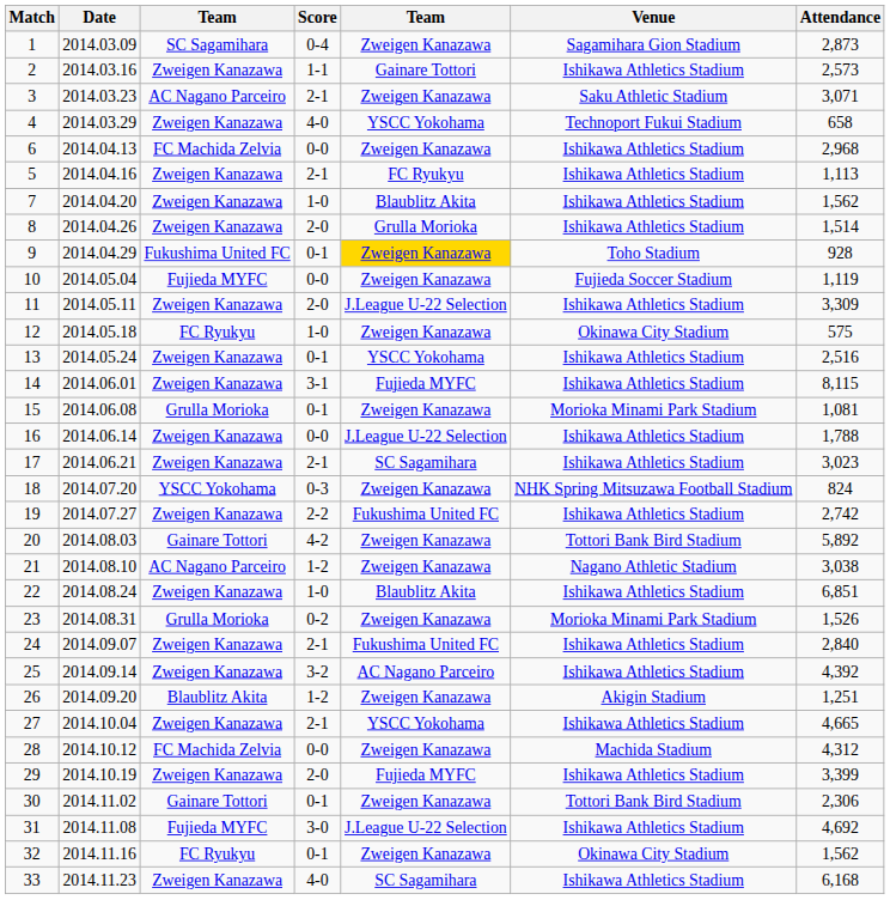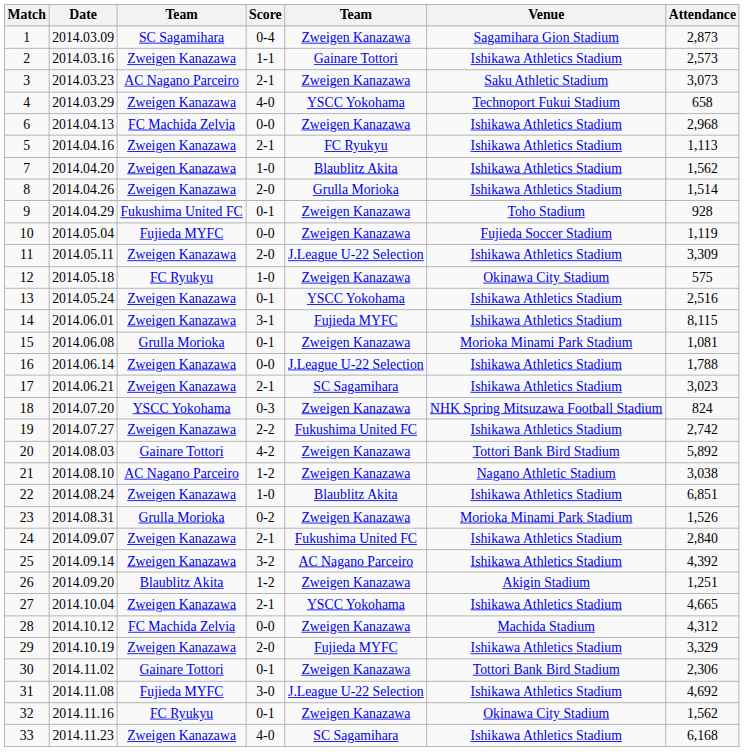 <table class="wikitable" style="text-align:center;">
 <tr>
 <th>Match</th>
 <th>Date</th>
 <th>Team</th>
 <th>Score</th>
 <th>Team</th>
 <th>Venue</th>
 <th>Attendance</th>
 </tr>
 <tr>
 <td>1</td>
 <td>2014.03.09</td>
 <td><a href='#'>SC Sagamihara</a></td>
 <td>0-4</td>
 <td><a href='#'>Zweigen Kanazawa</a></td>
 <td><a href='#'>Sagamihara Gion Stadium</a></td>
 <td>2,873</td>
 </tr>
 <tr>
 <td>2</td>
 <td>2014.03.16</td>
 <td><a href='#'>Zweigen Kanazawa</a></td>
 <td>1-1</td>
 <td><a href='#'>Gainare Tottori</a></td>
 <td><a href='#'>Ishikawa Athletics Stadium</a></td>
 <td>2,573</td>
 </tr>
 <tr>
 <td>3</td>
 <td>2014.03.23</td>
 <td><a href='#'>AC Nagano Parceiro</a></td>
 <td>2-1</td>
 <td><a href='#'>Zweigen Kanazawa</a></td>
 <td><a href='#'>Saku Athletic Stadium</a></td>
-<td>3,071</td>
+<td>3,073</td>
 </tr>
 <tr>
 <td>4</td>
 <td>2014.03.29</td>
 <td><a href='#'>Zweigen Kanazawa</a></td>
 <td>4-0</td>
 <td><a href='#'>YSCC Yokohama</a></td>
 <td><a href='#'>Technoport Fukui Stadium</a></td>
 <td>658</td>
 </tr>
 <tr>
 <td>6</td>
 <td>2014.04.13</td>
 <td><a href='#'>FC Machida Zelvia</a></td>
 <td>0-0</td>
 <td><a href='#'>Zweigen Kanazawa</a></td>
 <td><a href='#'>Ishikawa Athletics Stadium</a></td>
 <td>2,968</td>
 </tr>
 <tr>
 <td>5</td>
 <td>2014.04.16</td>
 <td><a href='#'>Zweigen Kanazawa</a></td>
 <td>2-1</td>
 <td><a href='#'>FC Ryukyu</a></td>
 <td><a href='#'>Ishikawa Athletics Stadium</a></td>
 <td>1,113</td>
 </tr>
 <tr>
 <td>7</td>
 <td>2014.04.20</td>
 <td><a href='#'>Zweigen Kanazawa</a></td>
 <td>1-0</td>
 <td><a href='#'>Blaublitz Akita</a></td>
 <td><a href='#'>Ishikawa Athletics Stadium</a></td>
 <td>1,562</td>
 </tr>
 <tr>
 <td>8</td>
 <td>2014.04.26</td>
 <td><a href='#'>Zweigen Kanazawa</a></td>
 <td>2-0</td>
 <td><a href='#'>Grulla Morioka</a></td>
 <td><a href='#'>Ishikawa Athletics Stadium</a></td>
 <td>1,514</td>
 </tr>
 <tr>
 <td>9</td>
 <td>2014.04.29</td>
 <td><a href='#'>Fukushima United FC</a></td>
 <td>0-1</td>
-<td style="background: gold;"><a href='#'>Zweigen Kanazawa</a></td>
+<td><a href='#'>Zweigen Kanazawa</a></td>
 <td><a href='#'>Toho Stadium</a></td>
 <td>928</td>
 </tr>
 <tr>
 <td>10</td>
 <td>2014.05.04</td>
 <td><a href='#'>Fujieda MYFC</a></td>
 <td>0-0</td>
 <td><a href='#'>Zweigen Kanazawa</a></td>
 <td><a href='#'>Fujieda Soccer Stadium</a></td>
 <td>1,119</td>
 </tr>
 <tr>
 <td>11</td>
 <td>2014.05.11</td>
 <td><a href='#'>Zweigen Kanazawa</a></td>
 <td>2-0</td>
 <td><a href='#'>J.League U-22 Selection</a></td>
 <td><a href='#'>Ishikawa Athletics Stadium</a></td>
 <td>3,309</td>
 </tr>
 <tr>
 <td>12</td>
 <td>2014.05.18</td>
 <td><a href='#'>FC Ryukyu</a></td>
 <td>1-0</td>
 <td><a href='#'>Zweigen Kanazawa</a></td>
 <td><a href='#'>Okinawa City Stadium</a></td>
 <td>575</td>
 </tr>
 <tr>
 <td>13</td>
 <td>2014.05.24</td>
 <td><a href='#'>Zweigen Kanazawa</a></td>
 <td>0-1</td>
 <td><a href='#'>YSCC Yokohama</a></td>
 <td><a href='#'>Ishikawa Athletics Stadium</a></td>
 <td>2,516</td>
 </tr>
 <tr>
 <td>14</td>
 <td>2014.06.01</td>
 <td><a href='#'>Zweigen Kanazawa</a></td>
 <td>3-1</td>
 <td><a href='#'>Fujieda MYFC</a></td>
 <td><a href='#'>Ishikawa Athletics Stadium</a></td>
 <td>8,115</td>
 </tr>
 <tr>
 <td>15</td>
 <td>2014.06.08</td>
 <td><a href='#'>Grulla Morioka</a></td>
 <td>0-1</td>
 <td><a href='#'>Zweigen Kanazawa</a></td>
 <td><a href='#'>Morioka Minami Park Stadium</a></td>
 <td>1,081</td>
 </tr>
 <tr>
 <td>16</td>
 <td>2014.06.14</td>
 <td><a href='#'>Zweigen Kanazawa</a></td>
 <td>0-0</td>
 <td><a href='#'>J.League U-22 Selection</a></td>
 <td><a href='#'>Ishikawa Athletics Stadium</a></td>
 <td>1,788</td>
 </tr>
 <tr>
 <td>17</td>
 <td>2014.06.21</td>
 <td><a href='#'>Zweigen Kanazawa</a></td>
 <td>2-1</td>
 <td><a href='#'>SC Sagamihara</a></td>
 <td><a href='#'>Ishikawa Athletics Stadium</a></td>
 <td>3,023</td>
 </tr>
 <tr>
 <td>18</td>
 <td>2014.07.20</td>
 <td><a href='#'>YSCC Yokohama</a></td>
 <td>0-3</td>
 <td><a href='#'>Zweigen Kanazawa</a></td>
 <td><a href='#'>NHK Spring Mitsuzawa Football Stadium</a></td>
 <td>824</td>
 </tr>
 <tr>
 <td>19</td>
 <td>2014.07.27</td>
 <td><a href='#'>Zweigen Kanazawa</a></td>
 <td>2-2</td>
 <td><a href='#'>Fukushima United FC</a></td>
 <td><a href='#'>Ishikawa Athletics Stadium</a></td>
 <td>2,742</td>
 </tr>
 <tr>
 <td>20</td>
 <td>2014.08.03</td>
 <td><a href='#'>Gainare Tottori</a></td>
 <td>4-2</td>
 <td><a href='#'>Zweigen Kanazawa</a></td>
 <td><a href='#'>Tottori Bank Bird Stadium</a></td>
 <td>5,892</td>
 </tr>
 <tr>
 <td>21</td>
 <td>2014.08.10</td>
 <td><a href='#'>AC Nagano Parceiro</a></td>
 <td>1-2</td>
 <td><a href='#'>Zweigen Kanazawa</a></td>
 <td><a href='#'>Nagano Athletic Stadium</a></td>
 <td>3,038</td>
 </tr>
 <tr>
 <td>22</td>
 <td>2014.08.24</td>
 <td><a href='#'>Zweigen Kanazawa</a></td>
 <td>1-0</td>
 <td><a href='#'>Blaublitz Akita</a></td>
 <td><a href='#'>Ishikawa Athletics Stadium</a></td>
 <td>6,851</td>
 </tr>
 <tr>
 <td>23</td>
 <td>2014.08.31</td>
 <td><a href='#'>Grulla Morioka</a></td>
 <td>0-2</td>
 <td><a href='#'>Zweigen Kanazawa</a></td>
 <td><a href='#'>Morioka Minami Park Stadium</a></td>
 <td>1,526</td>
 </tr>
 <tr>
 <td>24</td>
 <td>2014.09.07</td>
 <td><a href='#'>Zweigen Kanazawa</a></td>
 <td>2-1</td>
 <td><a href='#'>Fukushima United FC</a></td>
 <td><a href='#'>Ishikawa Athletics Stadium</a></td>
 <td>2,840</td>
 </tr>
 <tr>
 <td>25</td>
 <td>2014.09.14</td>
 <td><a href='#'>Zweigen Kanazawa</a></td>
 <td>3-2</td>
 <td><a href='#'>AC Nagano Parceiro</a></td>
 <td><a href='#'>Ishikawa Athletics Stadium</a></td>
 <td>4,392</td>
 </tr>
 <tr>
 <td>26</td>
 <td>2014.09.20</td>
 <td><a href='#'>Blaublitz Akita</a></td>
 <td>1-2</td>
 <td><a href='#'>Zweigen Kanazawa</a></td>
 <td><a href='#'>Akigin Stadium</a></td>
 <td>1,251</td>
 </tr>
 <tr>
 <td>27</td>
 <td>2014.10.04</td>
 <td><a href='#'>Zweigen Kanazawa</a></td>
 <td>2-1</td>
 <td><a href='#'>YSCC Yokohama</a></td>
 <td><a href='#'>Ishikawa Athletics Stadium</a></td>
 <td>4,665</td>
 </tr>
 <tr>
 <td>28</td>
 <td>2014.10.12</td>
 <td><a href='#'>FC Machida Zelvia</a></td>
 <td>0-0</td>
 <td><a href='#'>Zweigen Kanazawa</a></td>
 <td><a href='#'>Machida Stadium</a></td>
 <td>4,312</td>
 </tr>
 <tr>
 <td>29</td>
 <td>2014.10.19</td>
 <td><a href='#'>Zweigen Kanazawa</a></td>
 <td>2-0</td>
 <td><a href='#'>Fujieda MYFC</a></td>
 <td><a href='#'>Ishikawa Athletics Stadium</a></td>
-<td>3,399</td>
+<td>3,329</td>
 </tr>
 <tr>
 <td>30</td>
 <td>2014.11.02</td>
 <td><a href='#'>Gainare Tottori</a></td>
 <td>0-1</td>
 <td><a href='#'>Zweigen Kanazawa</a></td>
 <td><a href='#'>Tottori Bank Bird Stadium</a></td>
 <td>2,306</td>
 </tr>
 <tr>
 <td>31</td>
 <td>2014.11.08</td>
 <td><a href='#'>Fujieda MYFC</a></td>
 <td>3-0</td>
 <td><a href='#'>J.League U-22 Selection</a></td>
 <td><a href='#'>Ishikawa Athletics Stadium</a></td>
 <td>4,692</td>
 </tr>
 <tr>
 <td>32</td>
 <td>2014.11.16</td>
 <td><a href='#'>FC Ryukyu</a></td>
 <td>0-1</td>
 <td><a href='#'>Zweigen Kanazawa</a></td>
 <td><a href='#'>Okinawa City Stadium</a></td>
 <td>1,562</td>
 </tr>
 <tr>
 <td>33</td>
 <td>2014.11.23</td>
 <td><a href='#'>Zweigen Kanazawa</a></td>
 <td>4-0</td>
 <td><a href='#'>SC Sagamihara</a></td>
 <td><a href='#'>Ishikawa Athletics Stadium</a></td>
 <td>6,168</td>
 </tr>
 </table>
